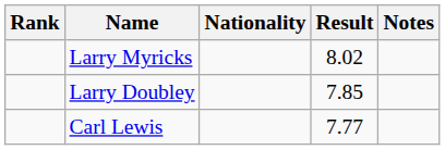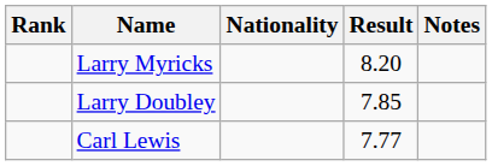 <table class="wikitable sortable" style="text-align:center;font-size:95%">
 <tr>
 <th>Rank</th>
 <th>Name</th>
 <th>Nationality</th>
 <th>Result</th>
 <th>Notes</th>
 </tr>
 <tr>
 <td></td>
 <td align=left><a href='#'>Larry Myricks</a></td>
 <td align=left></td>
-<td>8.02</td>
+<td>8.20</td>
 <td></td>
 </tr>
 <tr>
 <td></td>
 <td align=left><a href='#'>Larry Doubley</a></td>
 <td align=left></td>
 <td>7.85</td>
 <td></td>
 </tr>
 <tr>
 <td></td>
 <td align=left><a href='#'>Carl Lewis</a></td>
 <td align=left></td>
 <td>7.77</td>
 <td></td>
 </tr>
 </table>
